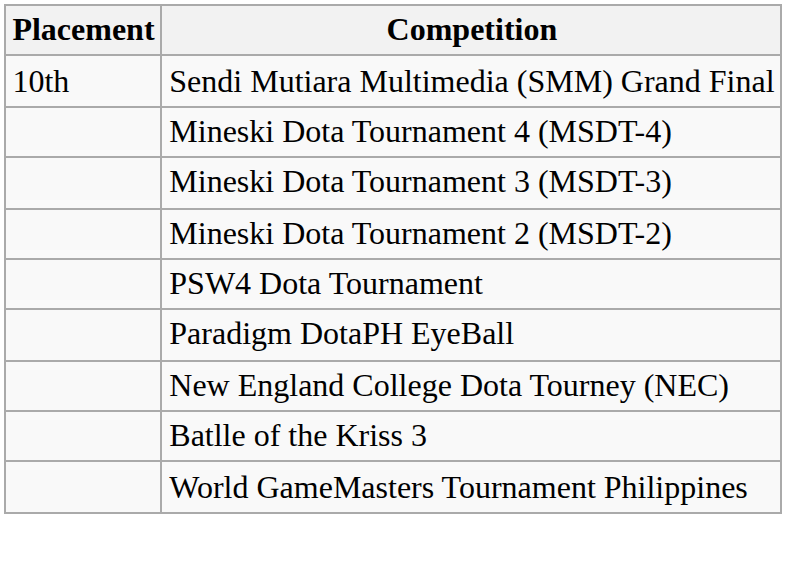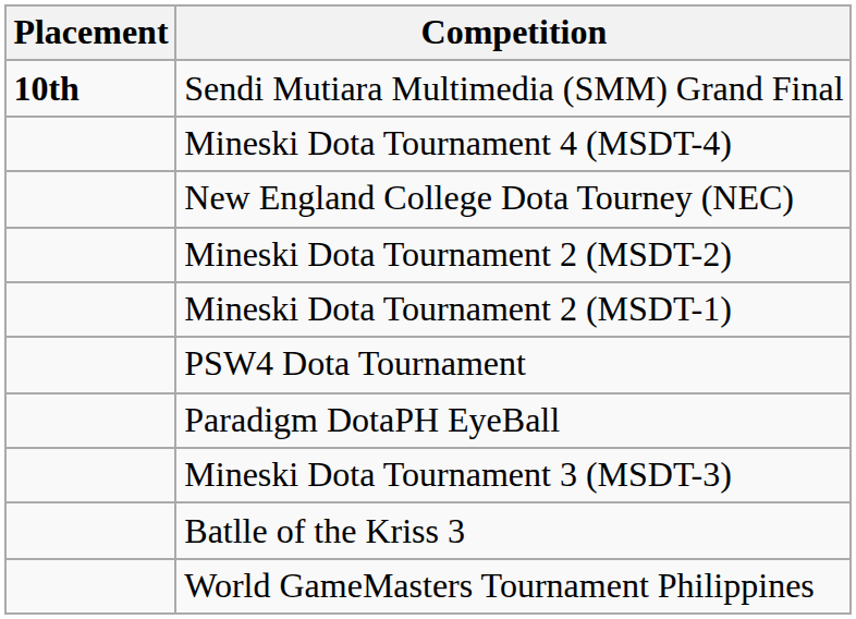 <table class="wikitable">
 <tr>
 <th>Placement</th>
 <th>Competition</th>
 </tr>
 <tr>
-<td>10th</td>
+<td><strong>10th</strong></td>
 <td>Sendi Mutiara Multimedia (SMM) Grand Final</td>
 </tr>
 <tr>
 <td></td>
 <td>Mineski Dota Tournament 4 (MSDT-4)</td>
 </tr>
 <tr>
 <td></td>
-<td>Mineski Dota Tournament 3 (MSDT-3)</td>
+<td>New England College Dota Tourney (NEC)</td>
 </tr>
 <tr>
 <td></td>
 <td>Mineski Dota Tournament 2 (MSDT-2)</td>
+</tr>
+<tr>
+<td></td>
+<td>Mineski Dota Tournament 2 (MSDT-1)</td>
 </tr>
 <tr>
 <td></td>
 <td>PSW4 Dota Tournament</td>
 </tr>
 <tr>
 <td></td>
 <td>Paradigm DotaPH EyeBall</td>
 </tr>
 <tr>
 <td></td>
-<td>New England College Dota Tourney (NEC)</td>
+<td>Mineski Dota Tournament 3 (MSDT-3)</td>
 </tr>
 <tr>
 <td></td>
 <td>Batlle of the Kriss 3</td>
 </tr>
 <tr>
 <td></td>
 <td>World GameMasters Tournament Philippines</td>
 </tr>
 </table>
